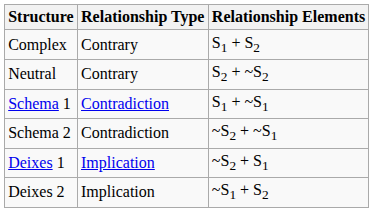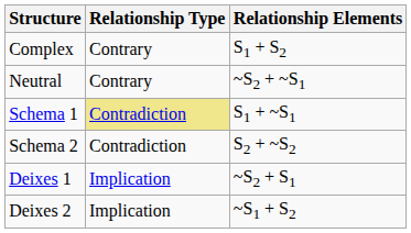 <table class="wikitable">
 <tr>
 <th>Structure</th>
 <th>Relationship Type</th>
 <th>Relationship Elements</th>
 </tr>
 <tr>
 <td>Complex</td>
 <td>Contrary</td>
 <td>S<sub>1</sub> + S<sub>2</sub></td>
 </tr>
 <tr>
 <td>Neutral</td>
 <td>Contrary</td>
-<td>S<sub>2</sub> + ~S<sub>2</sub></td>
+<td>~S<sub>2</sub> + ~S<sub>1</sub></td>
 </tr>
 <tr>
 <td><a href='#'>Schema</a> 1</td>
-<td><a href='#'>Contradiction</a></td>
+<td style="background: khaki;"><a href='#'>Contradiction</a></td>
 <td>S<sub>1</sub> + ~S<sub>1</sub></td>
 </tr>
 <tr>
 <td>Schema 2</td>
 <td>Contradiction</td>
-<td>~S<sub>2</sub> + ~S<sub>1</sub></td>
+<td>S<sub>2</sub> + ~S<sub>2</sub></td>
 </tr>
 <tr>
 <td><a href='#'>Deixes</a> 1</td>
 <td><a href='#'>Implication</a></td>
 <td>~S<sub>2</sub> + S<sub>1</sub></td>
 </tr>
 <tr>
 <td>Deixes 2</td>
 <td>Implication</td>
 <td>~S<sub>1</sub> + S<sub>2</sub></td>
 </tr>
 </table>
